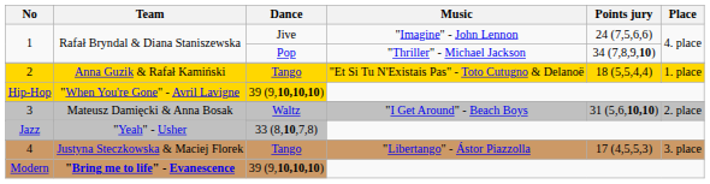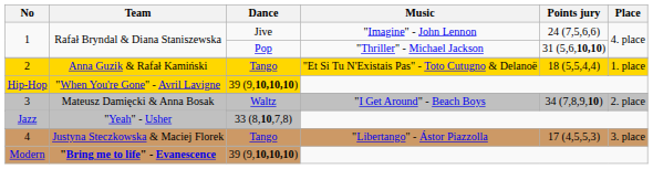 <table class="sortable wikitable" style="text-align:center">
 <tr>
 <th>No</th>
 <th>Team</th>
 <th>Dance</th>
 <th>Music</th>
 <th>Points jury</th>
 <th>Place</th>
 </tr>
 <tr>
 <td rowspan=2>1</td>
 <td rowspan=2>Rafał Bryndal & Diana Staniszewska</td>
 <td>Jive</td>
 <td>"<a href='#'>Imagine</a>" - <a href='#'>John Lennon</a></td>
 <td>24 (7,5,6,6)</td>
 <td rowspan=2>4. place</td>
 </tr>
 <tr>
 <td><a href='#'>Pop</a></td>
 <td>"<a href='#'>Thriller</a>" - <a href='#'>Michael Jackson</a></td>
-<td>34 (7,8,9,<strong>10</strong>)</td>
+<td>31 (5,6,<strong>10,10</strong>)</td>
 </tr>
 <tr>
 </tr>
 <tr bgcolor="gold">
 <td rowspan=2>2</td>
 <td rowspan=2><a href='#'>Anna Guzik</a> & Rafał Kamiński</td>
 <td><a href='#'>Tango</a></td>
 <td>"Et Si Tu N'Existais Pas" - <a href='#'>Toto Cutugno</a> & Delanoë</td>
 <td>18 (5,5,4,4)</td>
 <td rowspan=2>1. place</td>
 </tr>
 <tr>
 </tr>
 <tr bgcolor="gold">
 <td><a href='#'>Hip-Hop</a></td>
 <td>"<a href='#'>When You're Gone</a>" - <a href='#'>Avril Lavigne</a></td>
 <td>39 (9,<strong>10,10,10</strong>)</td>
 </tr>
 <tr>
 </tr>
 <tr bgcolor="silver">
 <td rowspan=2>3</td>
 <td rowspan=2>Mateusz Damięcki & Anna Bosak</td>
 <td><a href='#'>Waltz</a></td>
 <td>"<a href='#'>I Get Around</a>" - <a href='#'>Beach Boys</a></td>
-<td>31 (5,6,<strong>10,10</strong>)</td>
+<td>34 (7,8,9,<strong>10</strong>)</td>
 <td rowspan=2>2. place</td>
 </tr>
 <tr>
 </tr>
 <tr bgcolor="silver">
 <td><a href='#'>Jazz</a></td>
 <td>"<a href='#'>Yeah</a>" - <a href='#'>Usher</a></td>
 <td>33 (8,<strong>10</strong>,7,8)</td>
 </tr>
 <tr>
 </tr>
 <tr bgcolor="#cc9966">
 <td rowspan=2>4</td>
 <td rowspan=2><a href='#'>Justyna Steczkowska</a> & Maciej Florek</td>
 <td><a href='#'>Tango</a></td>
 <td>"<a href='#'>Libertango</a>" - <a href='#'>Ástor Piazzolla</a></td>
 <td>17 (4,5,5,3)</td>
 <td rowspan=2>3. place</td>
 </tr>
 <tr>
 </tr>
 <tr bgcolor="#cc9966">
 <td><a href='#'>Modern</a></td>
 <td><strong>"<a href='#'>Bring me to life</a>" - <a href='#'>Evanescence</a></strong></td>
 <td>39 (9,<strong>10,10,10</strong>)</td>
 </tr>
 </table>
